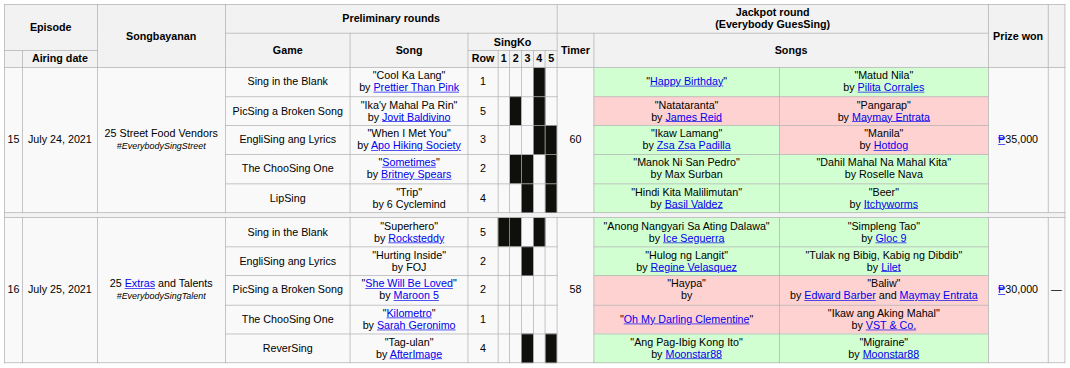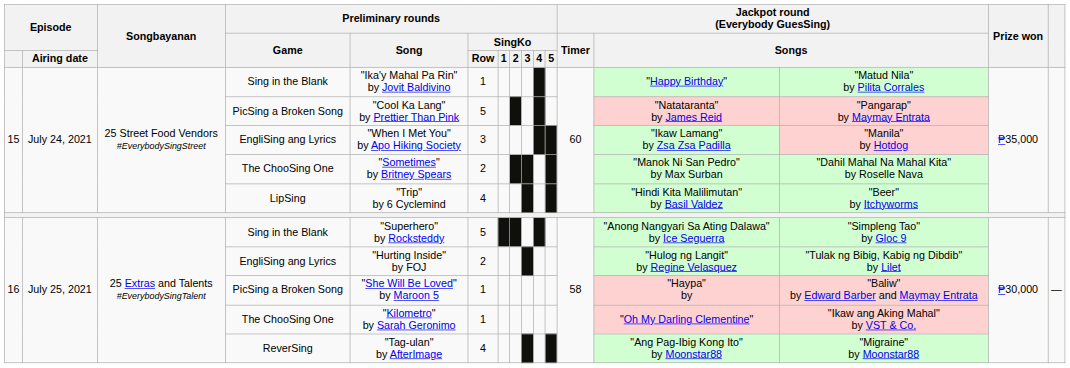 <table class="wikitable mw-collapsible mw-collapsed" style="text-align:center; width:100%">
 <tr>
 <th colspan=2 rowspan=2>Episode</th>
 <th rowspan=3>Songbayanan</th>
 <th colspan=8>Preliminary rounds</th>
 <th colspan=3>Jackpot round<br>(Everybody GuesSing)</th>
 <th rowspan=3>Prize won</th>
 <th rowspan=3></th>
 </tr>
 <tr>
 <th rowspan=2>Game</th>
 <th rowspan=2>Song</th>
 <th colspan=6>SingKo</th>
 <th rowspan=2>Timer</th>
 <th colspan=2 rowspan=2>Songs</th>
 </tr>
 <tr>
 <th></th>
 <th>Airing date</th>
 <th>Row</th>
 <th>1</th>
 <th>2</th>
 <th>3</th>
 <th>4</th>
 <th>5</th>
 </tr>
 <tr>
 <td rowspan=5>15</td>
 <td rowspan=5>July 24, 2021</td>
 <td rowspan=5>25 Street Food Vendors<br><small><em>#EverybodySingStreet</em></small></td>
 <td>Sing in the Blank</td>
-<td>"Cool Ka Lang"<br>by <a href='#'>Prettier Than Pink</a></td>
+<td>"Ika'y Mahal Pa Rin"<br>by <a href='#'>Jovit Baldivino</a></td>
 <td>1</td>
 <td></td>
 <td></td>
 <td></td>
 <td bgcolor=FFB></td>
 <td></td>
 <td rowspan=5>60 </td>
 <td bgcolor=D2FFD2>"<a href='#'>Happy Birthday</a>"</td>
 <td bgcolor=D2FFD2>"Matud Nila"<br>by <a href='#'>Pilita Corrales</a></td>
 <td rowspan=5><a href='#'>₱</a>35,000</td>
 <td rowspan=5><br></td>
 </tr>
 <tr>
 <td>PicSing a Broken Song</td>
-<td>"Ika'y Mahal Pa Rin"<br>by <a href='#'>Jovit Baldivino</a></td>
+<td>"Cool Ka Lang"<br>by <a href='#'>Prettier Than Pink</a></td>
 <td>5</td>
 <td></td>
 <td bgcolor=FFB></td>
 <td></td>
 <td bgcolor=FFB></td>
 <td></td>
 <td bgcolor=FFD2D2>"Natataranta"<br>by <a href='#'>James Reid</a></td>
 <td bgcolor=FFD2D2>"Pangarap"<br>by <a href='#'>Maymay Entrata</a></td>
 </tr>
 <tr>
 <td>EngliSing ang Lyrics</td>
 <td>"When I Met You"<br>by <a href='#'>Apo Hiking Society</a></td>
 <td>3</td>
 <td></td>
 <td></td>
 <td></td>
 <td bgcolor=FFB></td>
 <td bgcolor=FFB></td>
 <td bgcolor=D2FFD2>"Ikaw Lamang"<br>by <a href='#'>Zsa Zsa Padilla</a></td>
 <td bgcolor=FFD2D2>"Manila"<br>by <a href='#'>Hotdog</a></td>
 </tr>
 <tr>
 <td>The ChooSing One</td>
 <td>"<a href='#'>Sometimes</a>"<br>by <a href='#'>Britney Spears</a></td>
 <td>2</td>
 <td></td>
 <td bgcolor=FFB></td>
 <td bgcolor=FFB></td>
 <td></td>
 <td bgcolor=FFB></td>
 <td bgcolor=D2FFD2>"Manok Ni San Pedro"<br>by Max Surban</td>
 <td bgcolor=D2FFD2>"Dahil Mahal Na Mahal Kita"<br>by Roselle Nava</td>
 </tr>
 <tr>
 <td>LipSing</td>
 <td>"Trip"<br>by 6 Cyclemind</td>
 <td>4</td>
 <td></td>
 <td></td>
 <td bgcolor=FFB></td>
 <td></td>
 <td bgcolor=FFB></td>
 <td bgcolor=D2FFD2>"Hindi Kita Malilimutan"<br>by <a href='#'>Basil Valdez</a></td>
 <td bgcolor=D2FFD2>"Beer"<br>by <a href='#'>Itchyworms</a></td>
 </tr>
 <tr>
 <th colspan=16 bgcolor=555></th>
 </tr>
 <tr>
 <td rowspan=9>16</td>
 <td rowspan=9>July 25, 2021</td>
 <td rowspan=9>25 <a href='#'>Extras</a> and Talents<br><small><em>#EverybodySingTalent</em></small></td>
 <td>Sing in the Blank</td>
 <td>"Superhero"<br>by <a href='#'>Rocksteddy</a></td>
 <td>5</td>
 <td bgcolor=FFB></td>
 <td bgcolor=FFB></td>
 <td></td>
 <td bgcolor=FFB></td>
 <td></td>
 <td rowspan=5>58 </td>
 <td bgcolor=D2FFD2>"Anong Nangyari Sa Ating Dalawa"<br>by <a href='#'>Ice Seguerra</a></td>
 <td bgcolor=D2FFD2>"Simpleng Tao"<br>by <a href='#'>Gloc 9</a></td>
 <td rowspan=5><a href='#'>₱</a>30,000</td>
 <td rowspan=5>—</td>
 </tr>
 <tr>
 <td>EngliSing ang Lyrics</td>
 <td>"Hurting Inside"<br>by FOJ</td>
 <td>2</td>
 <td></td>
 <td></td>
 <td bgcolor=FFB></td>
 <td></td>
 <td></td>
 <td bgcolor=D2FFD2>"Hulog ng Langit"<br>by <a href='#'>Regine Velasquez</a></td>
 <td bgcolor=D2FFD2>"Tulak ng Bibig, Kabig ng Dibdib"<br>by <a href='#'>Lilet</a></td>
 </tr>
 <tr>
 <td>PicSing a Broken Song</td>
 <td>"<a href='#'>She Will Be Loved</a>"<br>by <a href='#'>Maroon 5</a></td>
-<td>2</td>
+<td>1</td>
 <td></td>
 <td></td>
 <td></td>
 <td></td>
 <td></td>
 <td bgcolor=FFD2D2>"Haypa"<br>by </td>
 <td bgcolor=FFD2D2>"Baliw"<br>by <a href='#'>Edward Barber</a> and <a href='#'>Maymay Entrata</a></td>
 </tr>
 <tr>
 <td>The ChooSing One</td>
 <td>"<a href='#'>Kilometro</a>"<br>by <a href='#'>Sarah Geronimo</a></td>
 <td>1</td>
 <td></td>
 <td></td>
 <td></td>
 <td></td>
 <td></td>
 <td bgcolor=FFD2D2>"<a href='#'>Oh My Darling Clementine</a>"</td>
 <td bgcolor=FFD2D2>"Ikaw ang Aking Mahal"<br>by <a href='#'>VST & Co.</a></td>
 </tr>
 <tr>
 <td>ReverSing</td>
 <td>"Tag-ulan"<br>by <a href='#'>AfterImage</a></td>
 <td>4</td>
 <td></td>
 <td></td>
 <td bgcolor=FFB></td>
 <td></td>
 <td bgcolor=FFB></td>
 <td bgcolor=D2FFD2>"Ang Pag-Ibig Kong Ito"<br>by <a href='#'>Moonstar88</a></td>
 <td bgcolor=D2FFD2>"Migraine"<br>by <a href='#'>Moonstar88</a></td>
 </tr>
 </table>
